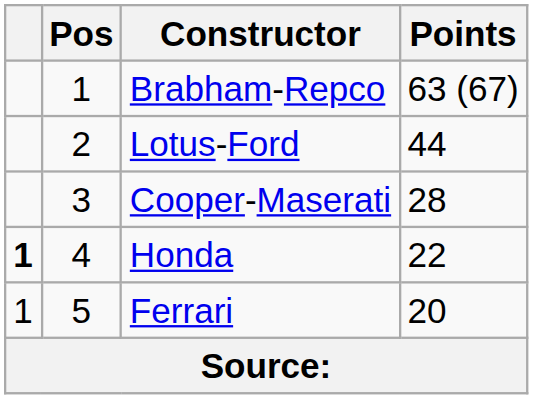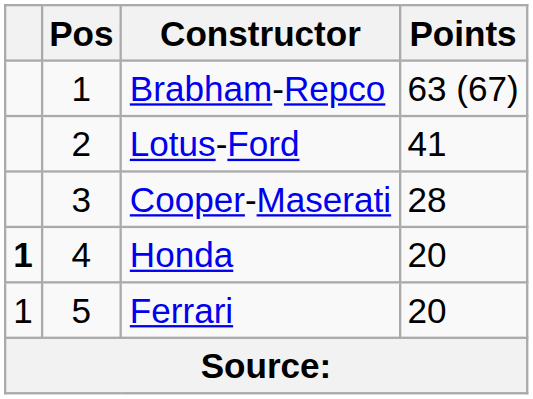 <table class="wikitable" style="font-size: 95%;">
 <tr>
 <th></th>
 <th>Pos</th>
 <th>Constructor</th>
 <th>Points</th>
 </tr>
 <tr>
 <td align="left"></td>
 <td align="center">1</td>
 <td> <a href='#'>Brabham</a>-<a href='#'>Repco</a></td>
 <td align="left">63 (67)</td>
 </tr>
 <tr>
 <td align="left"></td>
 <td align="center">2</td>
 <td> <a href='#'>Lotus</a>-<a href='#'>Ford</a></td>
-<td align="left">44</td>
+<td align="left">41</td>
 </tr>
 <tr>
 <td align="left"></td>
 <td align="center">3</td>
 <td> <a href='#'>Cooper</a>-<a href='#'>Maserati</a></td>
 <td align="left">28</td>
 </tr>
 <tr>
 <td align="left"><strong> 1</strong></td>
 <td align="center">4</td>
 <td> <a href='#'>Honda</a></td>
-<td align="left">22</td>
+<td align="left">20</td>
 </tr>
 <tr>
 <td align="left"> 1</td>
 <td align="center">5</td>
 <td> <a href='#'>Ferrari</a></td>
 <td align="left">20</td>
 </tr>
 <tr>
 <th colspan=4>Source: </th>
 </tr>
 </table>
